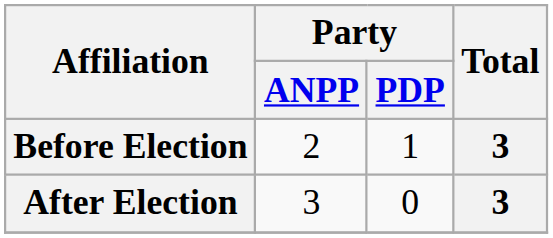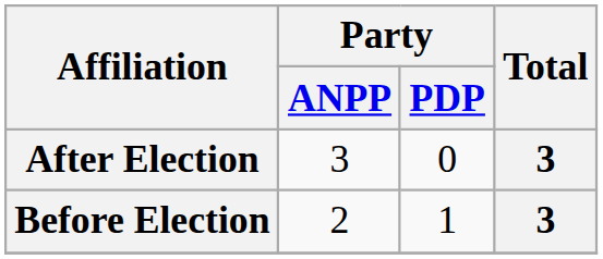 <table class="wikitable" style="text-align:center">
 <tr>
 <th rowspan="2">Affiliation</th>
 <th colspan="2">Party</th>
 <th rowspan="2">Total</th>
 </tr>
 <tr>
 <th><a href='#'>ANPP</a></th>
 <th><a href='#'>PDP</a></th>
 </tr>
 <tr>
+<th>After Election</th>
+<td>3</td>
+<td>0</td>
+<th>3</th>
+</tr>
+<tr>
 <th>Before Election</th>
 <td>2</td>
 <td>1</td>
 <th>3</th>
 </tr>
 <tr>
-<th>After Election</th>
-<td>3</td>
-<td>0</td>
-<th>3</th>
-</tr>
-<tr>
 </tr>
 </table>
